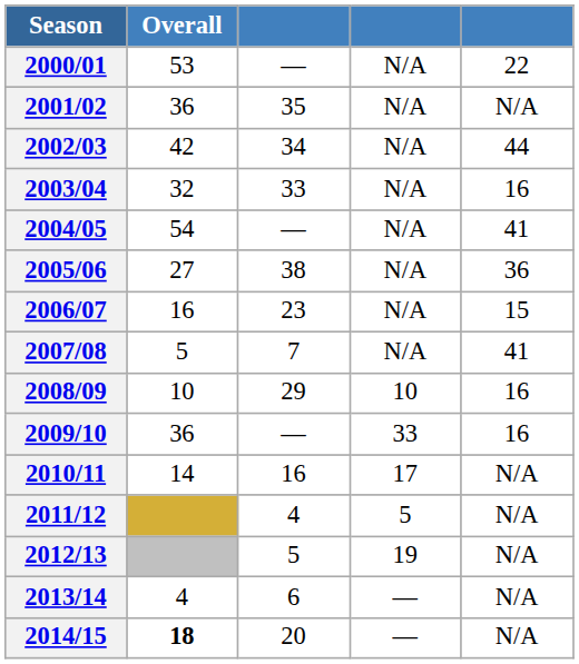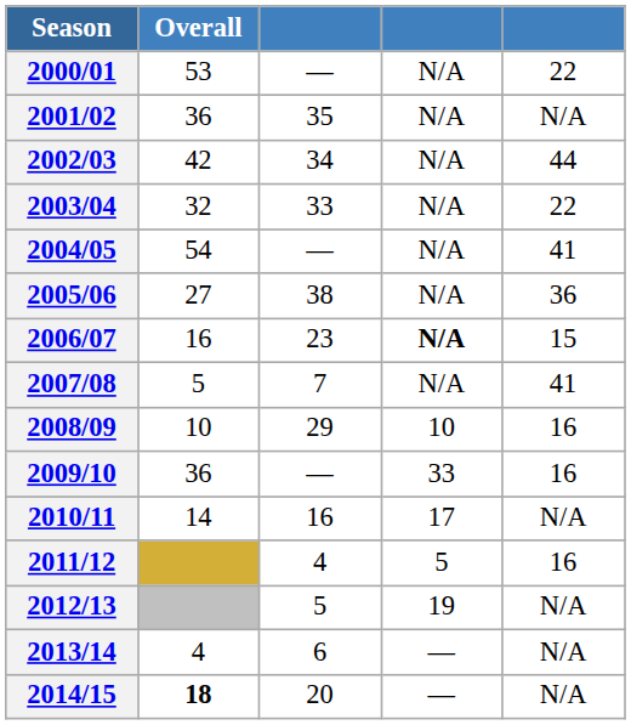 <table class="wikitable" style="font-size:86%; text-align:center; border:grey solid 1px; border-collapse:collapse; background:#ffffff;">
 <tr>
 <th style="background-color:#369; color:white; width:60px;"> Season </th>
 <th style="background-color:#4180be; color:white; width:55px;">Overall</th>
 <th style="background-color:#4180be; color:white; width:55px;"></th>
 <th style="background-color:#4180be; color:white; width:55px;"></th>
 <th style="background-color:#4180be; color:white; width:55px;"></th>
 </tr>
 <tr>
 <th scope=row align=center><a href='#'>2000/01</a></th>
 <td align=center>53</td>
 <td align=center>—</td>
 <td align=center>N/A</td>
 <td align=center>22</td>
 </tr>
 <tr>
 <th scope=row align=center><a href='#'>2001/02</a></th>
 <td align=center>36</td>
 <td align=center>35</td>
 <td align=center>N/A</td>
 <td align=center>N/A</td>
 </tr>
 <tr>
 <th scope=row align=center><a href='#'>2002/03</a></th>
 <td align=center>42</td>
 <td align=center>34</td>
 <td align=center>N/A</td>
 <td align=center>44</td>
 </tr>
 <tr>
 <th scope=row align=center><a href='#'>2003/04</a></th>
 <td align=center>32</td>
 <td align=center>33</td>
 <td align=center>N/A</td>
-<td align=center>16</td>
+<td align=center>22</td>
 </tr>
 <tr>
 <th scope=row align=center><a href='#'>2004/05</a></th>
 <td align=center>54</td>
 <td align=center>—</td>
 <td align=center>N/A</td>
 <td align=center>41</td>
 </tr>
 <tr>
 <th scope=row align=center><a href='#'>2005/06</a></th>
 <td align=center>27</td>
 <td align=center>38</td>
 <td align=center>N/A</td>
 <td align=center>36</td>
 </tr>
 <tr>
 <th scope=row align=center><a href='#'>2006/07</a></th>
 <td align=center>16</td>
 <td align=center>23</td>
-<td align=center>N/A</td>
+<td align=center><strong>N/A</strong></td>
 <td align=center>15</td>
 </tr>
 <tr>
 <th scope=row align=center><a href='#'>2007/08</a></th>
 <td align=center>5</td>
 <td align=center>7</td>
 <td align=center>N/A</td>
 <td align=center>41</td>
 </tr>
 <tr>
 <th scope=row align=center><a href='#'>2008/09</a></th>
 <td align=center>10</td>
 <td align=center>29</td>
 <td align=center>10</td>
 <td align=center>16</td>
 </tr>
 <tr>
 <th scope=row align=center><a href='#'>2009/10</a></th>
 <td align=center>36</td>
 <td align=center>—</td>
 <td align=center>33</td>
 <td align=center>16</td>
 </tr>
 <tr>
 <th scope=row align=center><a href='#'>2010/11</a></th>
 <td align=center>14</td>
 <td align=center>16</td>
 <td align=center>17</td>
 <td align=center>N/A</td>
 </tr>
 <tr>
 <th scope=row align=center><a href='#'>2011/12</a></th>
 <td align=center bgcolor=#D4AF37></td>
 <td align=center>4</td>
 <td align=center>5</td>
-<td align=center>N/A</td>
+<td align=center>16</td>
 </tr>
 <tr>
 <th scope=row align=center><a href='#'>2012/13</a></th>
 <td align=center bgcolor=silver></td>
 <td align=center>5</td>
 <td align=center>19</td>
 <td align=center>N/A</td>
 </tr>
 <tr>
 <th scope=row align=center><a href='#'>2013/14</a></th>
 <td align=center>4</td>
 <td align=center>6</td>
 <td align=center>—</td>
 <td align=center>N/A</td>
 </tr>
 <tr>
 <th scope=row align=center><a href='#'>2014/15</a></th>
 <td align=center><strong>18</strong></td>
 <td align=center>20</td>
 <td align=center>—</td>
 <td align=center>N/A</td>
 </tr>
 </table>
